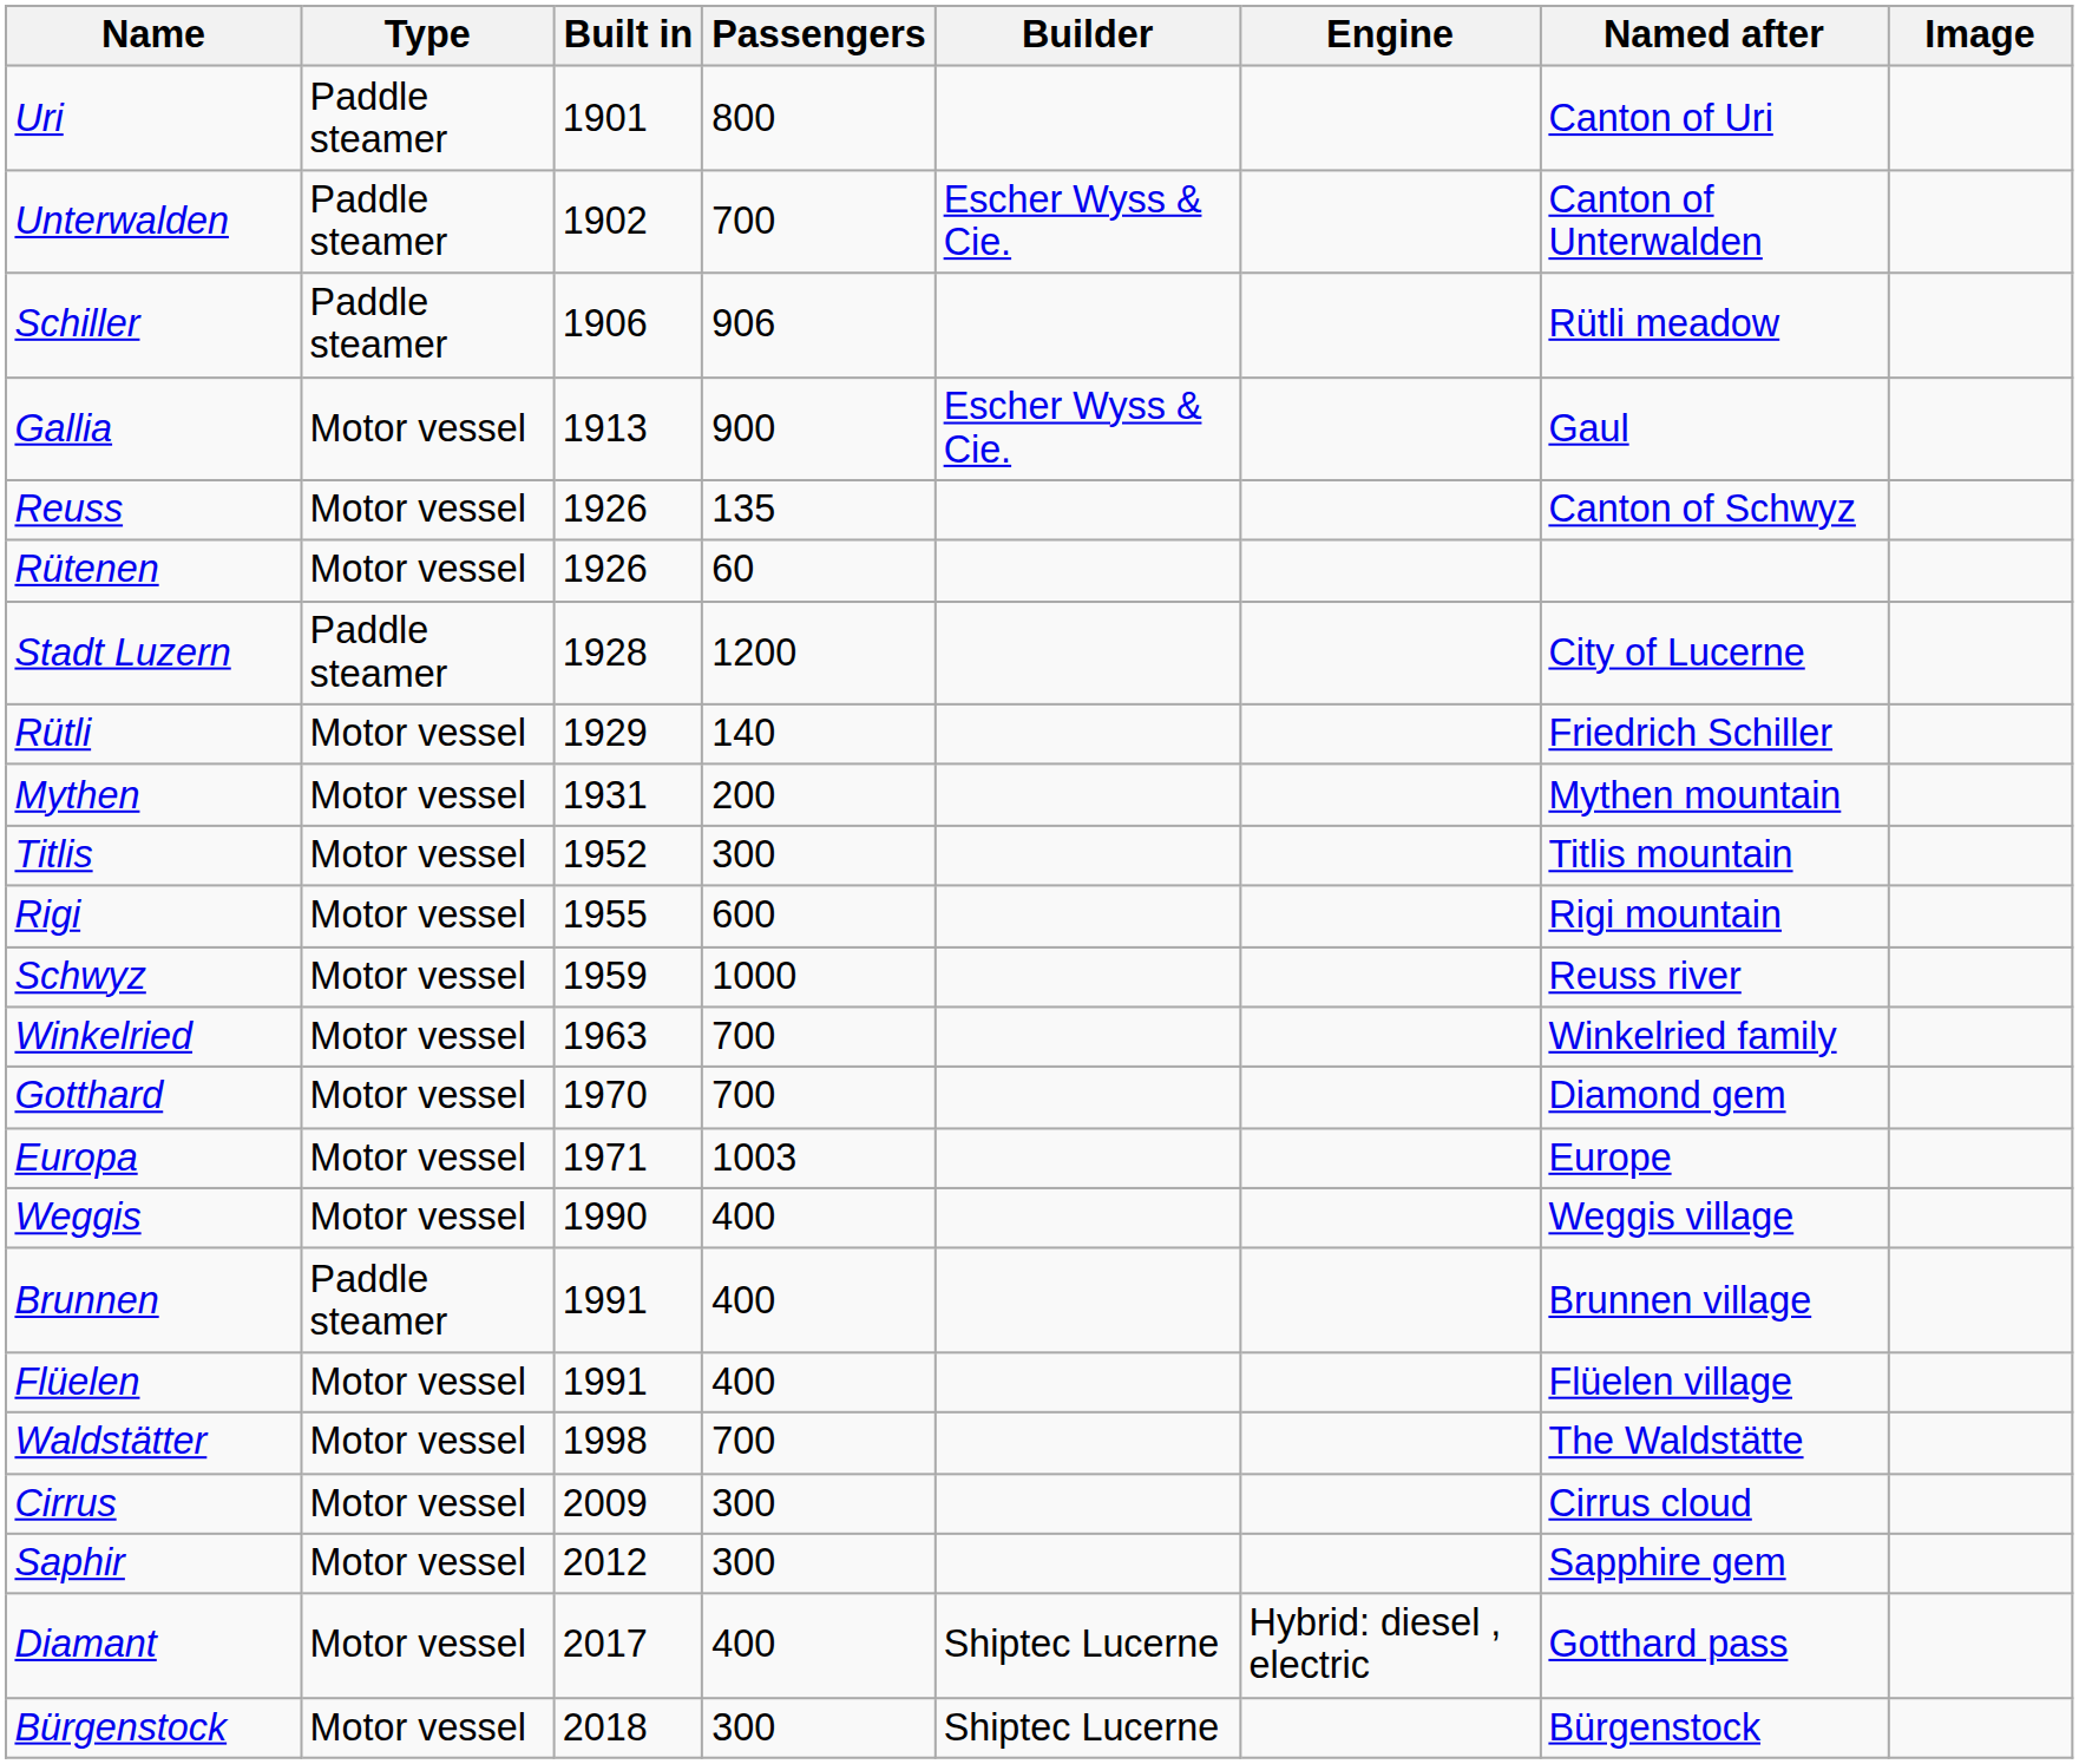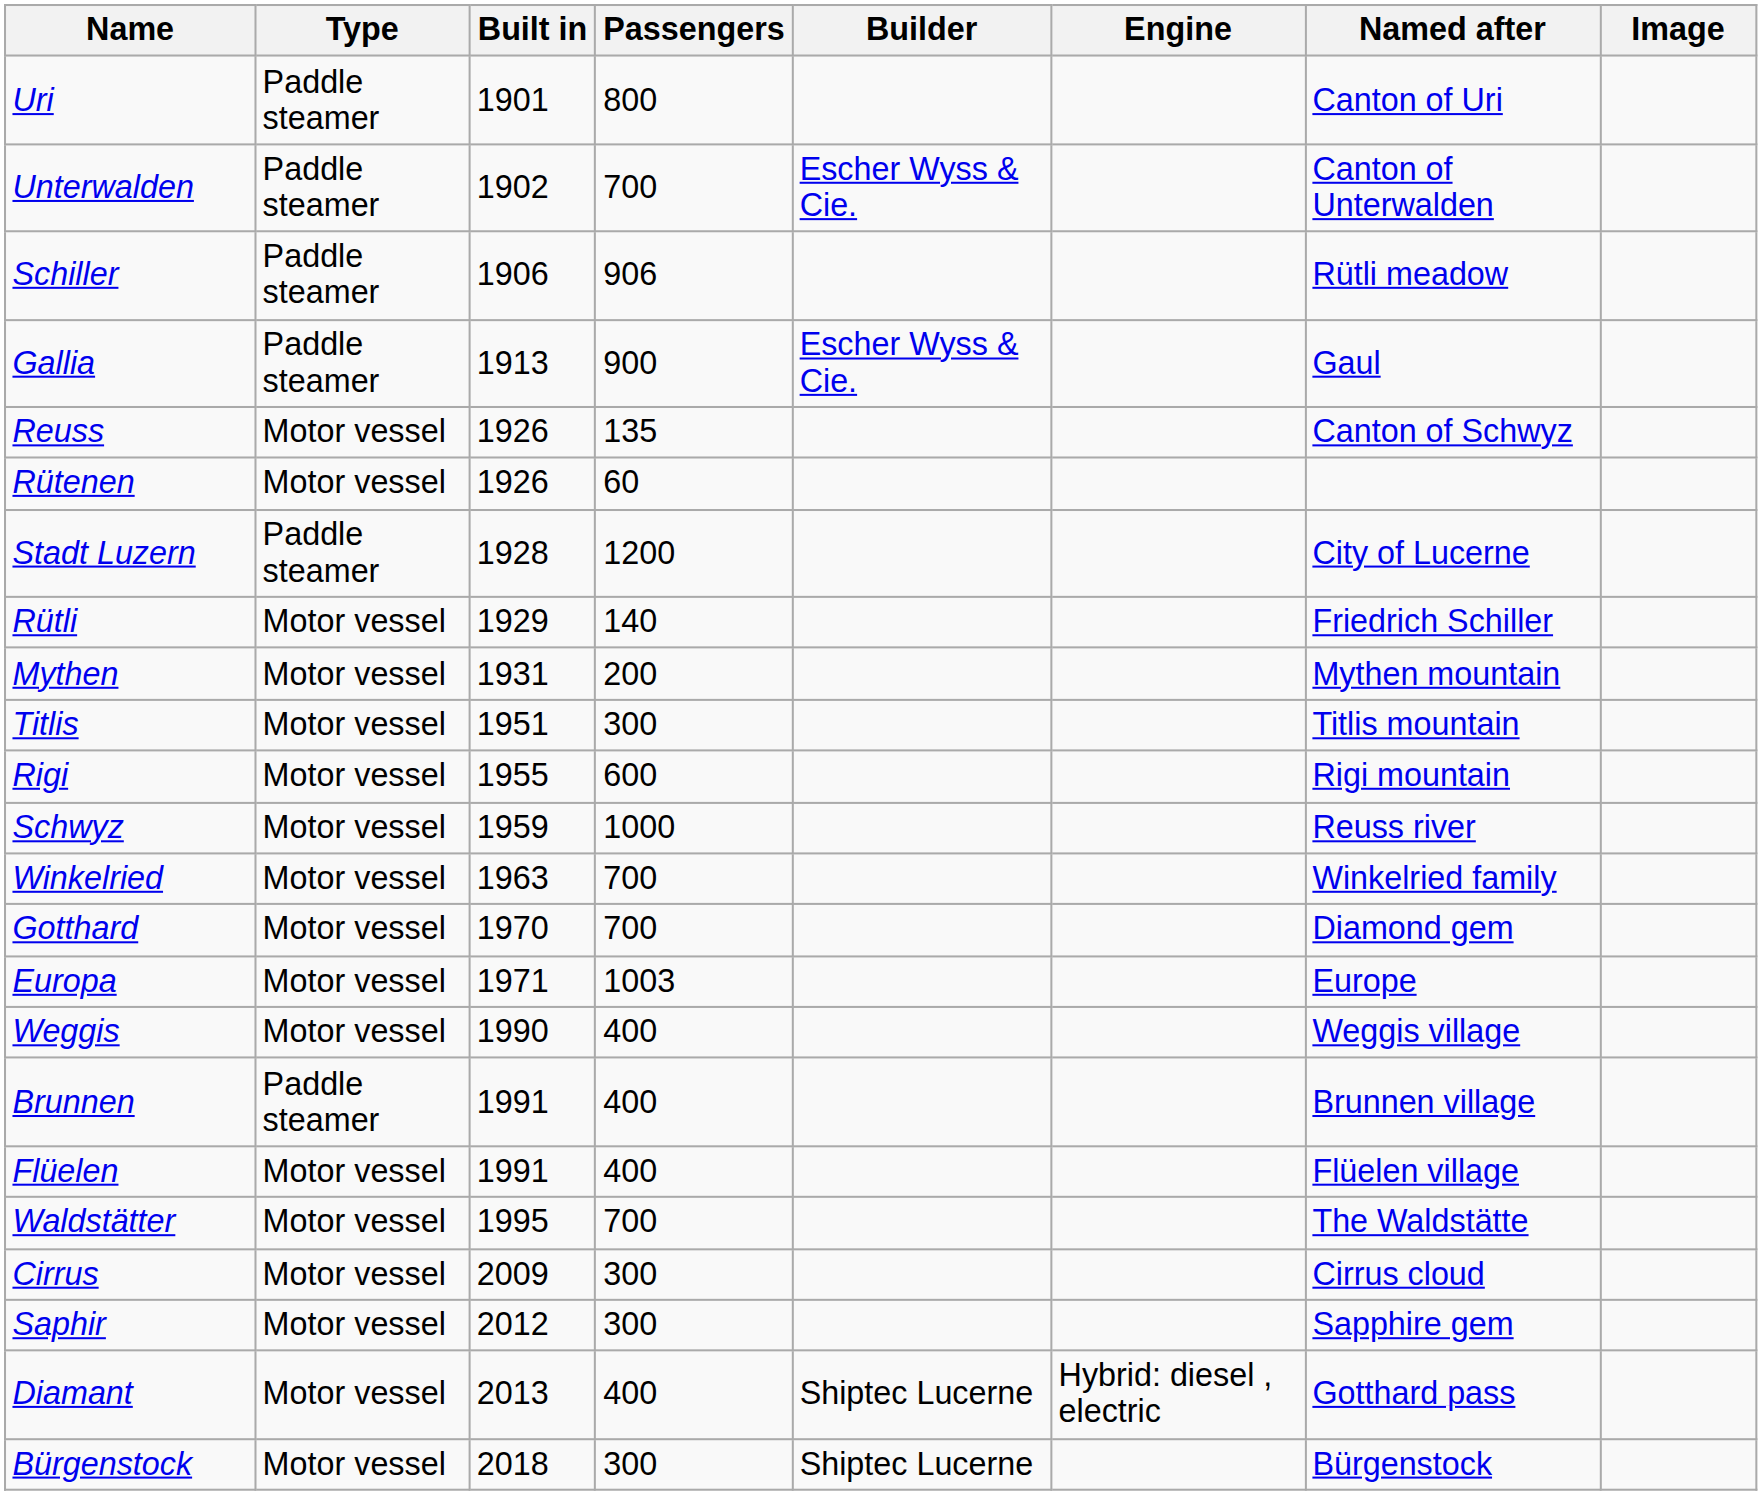 <table class="wikitable sortable">
 <tr>
 <th width="150">Name</th>
 <th width="150">Type</th>
 <th width="80">Built in</th>
 <th width="80">Passengers</th>
 <th width="200">Builder</th>
 <th width="200">Engine</th>
 <th width="200">Named after</th>
 <th width="100">Image</th>
 </tr>
 <tr ->
 <td><a href='#'><em>Uri</em></a></td>
 <td>Paddle steamer</td>
 <td>1901</td>
 <td>800</td>
 <td></td>
 <td></td>
 <td><a href='#'>Canton of Uri</a></td>
 <td></td>
 </tr>
 <tr ->
 <td><a href='#'><em>Unterwalden</em></a></td>
 <td>Paddle steamer</td>
 <td>1902</td>
 <td>700</td>
 <td><a href='#'>Escher Wyss & Cie.</a></td>
 <td></td>
 <td><a href='#'>Canton of Unterwalden</a></td>
 <td></td>
 </tr>
 <tr ->
 <td><a href='#'><em>Schiller</em></a></td>
 <td>Paddle steamer</td>
 <td>1906</td>
 <td>906</td>
 <td></td>
 <td></td>
 <td><a href='#'>Rütli meadow</a></td>
 <td></td>
 </tr>
 <tr ->
 <td><a href='#'><em>Gallia</em></a></td>
-<td>Motor vessel</td>
+<td>Paddle steamer</td>
 <td>1913</td>
 <td>900</td>
 <td><a href='#'>Escher Wyss & Cie.</a></td>
 <td></td>
 <td><a href='#'>Gaul</a></td>
 <td></td>
 </tr>
 <tr ->
 <td><a href='#'><em>Reuss</em></a></td>
 <td>Motor vessel</td>
 <td>1926</td>
 <td>135</td>
 <td></td>
 <td></td>
 <td><a href='#'>Canton of Schwyz</a></td>
 <td></td>
 </tr>
 <tr ->
 <td><a href='#'><em>Rütenen</em></a></td>
 <td>Motor vessel</td>
 <td>1926</td>
 <td>60</td>
 <td></td>
 <td></td>
 <td></td>
 <td></td>
 </tr>
 <tr ->
 <td><a href='#'><em>Stadt Luzern</em></a></td>
 <td>Paddle steamer</td>
 <td>1928</td>
 <td>1200</td>
 <td></td>
 <td></td>
 <td><a href='#'>City of Lucerne</a></td>
 <td></td>
 </tr>
 <tr ->
 <td><a href='#'><em>Rütli</em></a></td>
 <td>Motor vessel</td>
 <td>1929</td>
 <td>140</td>
 <td></td>
 <td></td>
 <td><a href='#'>Friedrich Schiller</a></td>
 <td></td>
 </tr>
 <tr ->
 <td><a href='#'><em>Mythen</em></a></td>
 <td>Motor vessel</td>
 <td>1931</td>
 <td>200</td>
 <td></td>
 <td></td>
 <td><a href='#'>Mythen mountain</a></td>
 <td></td>
 </tr>
 <tr ->
 <td><a href='#'><em>Titlis</em></a></td>
 <td>Motor vessel</td>
-<td>1952</td>
+<td>1951</td>
 <td>300</td>
 <td></td>
 <td></td>
 <td><a href='#'>Titlis mountain</a></td>
 <td></td>
 </tr>
 <tr ->
 <td><a href='#'><em>Rigi</em></a></td>
 <td>Motor vessel</td>
 <td>1955</td>
 <td>600</td>
 <td></td>
 <td></td>
 <td><a href='#'>Rigi mountain</a></td>
 <td></td>
 </tr>
 <tr ->
 <td><a href='#'><em>Schwyz</em></a></td>
 <td>Motor vessel</td>
 <td>1959</td>
 <td>1000</td>
 <td></td>
 <td></td>
 <td><a href='#'>Reuss river</a></td>
 <td></td>
 </tr>
 <tr ->
 <td><a href='#'><em>Winkelried</em></a></td>
 <td>Motor vessel</td>
 <td>1963</td>
 <td>700</td>
 <td></td>
 <td></td>
 <td><a href='#'>Winkelried family</a></td>
 <td></td>
 </tr>
 <tr ->
 <td><a href='#'><em>Gotthard</em></a></td>
 <td>Motor vessel</td>
 <td>1970</td>
 <td>700</td>
 <td></td>
 <td></td>
 <td><a href='#'>Diamond gem</a></td>
 <td></td>
 </tr>
 <tr ->
 <td><a href='#'><em>Europa</em></a></td>
 <td>Motor vessel</td>
 <td>1971</td>
 <td>1003</td>
 <td></td>
 <td></td>
 <td><a href='#'>Europe</a></td>
 <td></td>
 </tr>
 <tr ->
 <td><a href='#'><em>Weggis</em></a></td>
 <td>Motor vessel</td>
 <td>1990</td>
 <td>400</td>
 <td></td>
 <td></td>
 <td><a href='#'>Weggis village</a></td>
 <td></td>
 </tr>
 <tr ->
 <td><a href='#'><em>Brunnen</em></a></td>
 <td>Paddle steamer</td>
 <td>1991</td>
 <td>400</td>
 <td></td>
 <td></td>
 <td><a href='#'>Brunnen village</a></td>
 <td></td>
 </tr>
 <tr ->
 <td><a href='#'><em>Flüelen</em></a></td>
 <td>Motor vessel</td>
 <td>1991</td>
 <td>400</td>
 <td></td>
 <td></td>
 <td><a href='#'>Flüelen village</a></td>
 <td></td>
 </tr>
 <tr ->
 <td><a href='#'><em>Waldstätter</em></a></td>
 <td>Motor vessel</td>
-<td>1998</td>
+<td>1995</td>
 <td>700</td>
 <td></td>
 <td></td>
 <td><a href='#'>The Waldstätte</a></td>
 <td></td>
 </tr>
 <tr ->
 <td><a href='#'><em>Cirrus</em></a></td>
 <td>Motor vessel</td>
 <td>2009</td>
 <td>300</td>
 <td></td>
 <td></td>
 <td><a href='#'>Cirrus cloud</a></td>
 <td></td>
 </tr>
 <tr ->
 <td><a href='#'><em>Saphir</em></a></td>
 <td>Motor vessel</td>
 <td>2012</td>
 <td>300</td>
 <td></td>
 <td></td>
 <td><a href='#'>Sapphire gem</a></td>
 <td></td>
 </tr>
 <tr ->
 <td><a href='#'><em>Diamant</em></a></td>
 <td>Motor vessel</td>
-<td>2017</td>
+<td>2013</td>
 <td>400</td>
 <td>Shiptec Lucerne</td>
 <td>Hybrid: diesel , electric </td>
 <td><a href='#'>Gotthard pass</a></td>
 <td></td>
 </tr>
 <tr ->
 <td><a href='#'><em>Bürgenstock</em></a></td>
 <td>Motor vessel</td>
 <td>2018</td>
 <td>300</td>
 <td>Shiptec Lucerne</td>
 <td></td>
 <td><a href='#'>Bürgenstock</a></td>
 <td></td>
 </tr>
 </table>
